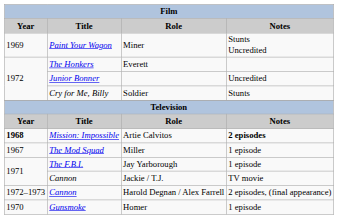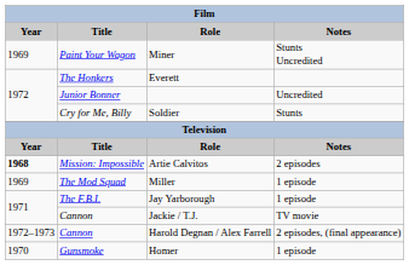 <table class="wikitable" style="font-size:90%;">
 <tr>
 <th colspan=4 style="background:#B0C4DE;">Film</th>
 </tr>
 <tr align="center">
 <th style="background: #CCCCCC;">Year</th>
 <th style="background: #CCCCCC;">Title</th>
 <th style="background: #CCCCCC;">Role</th>
 <th style="background: #CCCCCC;">Notes</th>
 </tr>
 <tr>
 <td>1969</td>
 <td><em><a href='#'>Paint Your Wagon</a></em></td>
 <td>Miner</td>
 <td>Stunts<br>Uncredited</td>
 </tr>
 <tr>
 <td rowspan=3>1972</td>
 <td><em><a href='#'>The Honkers</a></em></td>
 <td>Everett</td>
 <td></td>
 </tr>
 <tr>
 <td><em><a href='#'>Junior Bonner</a></em></td>
 <td></td>
 <td>Uncredited</td>
 </tr>
 <tr>
 <td><em>Cry for Me, Billy</em></td>
 <td>Soldier</td>
 <td>Stunts</td>
 </tr>
 <tr>
 </tr>
 <tr align="center">
 <th colspan=4 style="background:#B0C4DE;">Television</th>
 </tr>
 <tr align="center">
 <th style="background: #CCCCCC;">Year</th>
 <th style="background: #CCCCCC;">Title</th>
 <th style="background: #CCCCCC;">Role</th>
 <th style="background: #CCCCCC;">Notes</th>
 </tr>
 <tr>
 <td><strong>1968</strong></td>
 <td><em><a href='#'>Mission: Impossible</a></em></td>
 <td>Artie Calvitos</td>
-<td><strong>2 episodes</strong></td>
+<td>2 episodes</td>
 </tr>
 <tr>
-<td>1967</td>
+<td>1969</td>
 <td><em><a href='#'>The Mod Squad</a></em></td>
 <td>Miller</td>
 <td>1 episode</td>
 </tr>
 <tr>
 <td rowspan=2>1971</td>
 <td><em><a href='#'>The F.B.I.</a></em></td>
 <td>Jay Yarborough</td>
 <td>1 episode</td>
 </tr>
 <tr>
 <td><em>Cannon</em></td>
 <td>Jackie / T.J.</td>
 <td>TV movie</td>
 </tr>
 <tr>
 <td>1972–1973</td>
 <td><em><a href='#'>Cannon</a></em></td>
 <td>Harold Degnan / Alex Farrell</td>
 <td>2 episodes, (final appearance)</td>
 </tr>
 <tr>
 <td>1970</td>
 <td><em><a href='#'>Gunsmoke</a></em></td>
 <td>Homer</td>
 <td>1 episode</td>
 </tr>
 </table>
